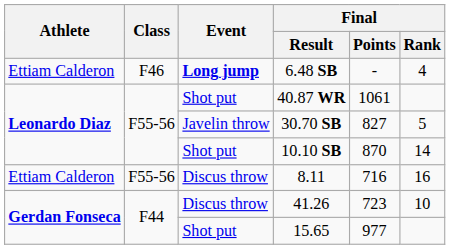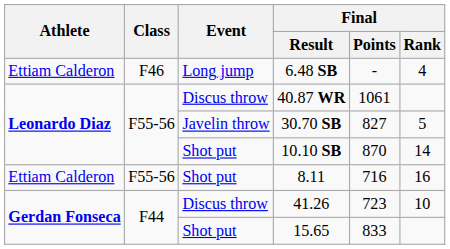 <table class=wikitable style="font-size:90%">
 <tr>
 <th rowspan="2">Athlete</th>
 <th rowspan="2">Class</th>
 <th rowspan="2">Event</th>
 <th colspan="3">Final</th>
 </tr>
 <tr>
 <th>Result</th>
 <th>Points</th>
 <th>Rank</th>
 </tr>
 <tr>
 <td><a href='#'>Ettiam Calderon</a></td>
 <td style="text-align:center;">F46</td>
-<td><strong><a href='#'>Long jump</a></strong></td>
+<td><a href='#'>Long jump</a></td>
 <td style="text-align:center;">6.48 <strong>SB</strong></td>
 <td style="text-align:center;">-</td>
 <td style="text-align:center;">4</td>
 </tr>
 <tr>
 <td rowspan="3"><strong><a href='#'>Leonardo Diaz</a></strong></td>
 <td rowspan="3" style="text-align:center;">F55-56</td>
-<td><a href='#'>Shot put</a></td>
+<td><a href='#'>Discus throw</a></td>
 <td style="text-align:center;">40.87 <strong>WR</strong></td>
 <td style="text-align:center;">1061</td>
 <td style="text-align:center;"></td>
 </tr>
 <tr>
 <td><a href='#'>Javelin throw</a></td>
 <td style="text-align:center;">30.70 <strong>SB</strong></td>
 <td style="text-align:center;">827</td>
 <td style="text-align:center;">5</td>
 </tr>
 <tr>
 <td><a href='#'>Shot put</a></td>
 <td style="text-align:center;">10.10 <strong>SB</strong></td>
 <td style="text-align:center;">870</td>
 <td style="text-align:center;">14</td>
 </tr>
 <tr>
 <td><a href='#'>Ettiam Calderon</a></td>
 <td style="text-align:center;">F55-56</td>
-<td><a href='#'>Discus throw</a></td>
+<td><a href='#'>Shot put</a></td>
 <td style="text-align:center;">8.11</td>
 <td style="text-align:center;">716</td>
 <td style="text-align:center;">16</td>
 </tr>
 <tr>
 <td rowspan="2"><strong><a href='#'>Gerdan Fonseca</a></strong></td>
 <td rowspan="2" style="text-align:center;">F44</td>
 <td><a href='#'>Discus throw</a></td>
 <td style="text-align:center;">41.26</td>
 <td style="text-align:center;">723</td>
 <td style="text-align:center;">10</td>
 </tr>
 <tr>
 <td><a href='#'>Shot put</a></td>
 <td style="text-align:center;">15.65</td>
-<td style="text-align:center;">977</td>
+<td style="text-align:center;">833</td>
 <td style="text-align:center;"></td>
 </tr>
 </table>
